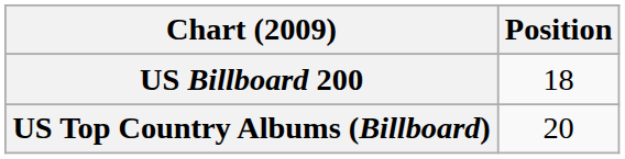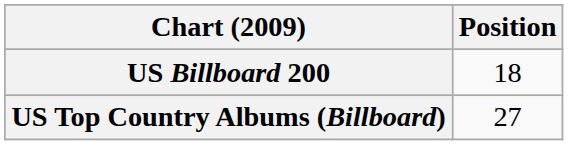 <table class="wikitable sortable plainrowheaders" style="text-align:center">
 <tr>
 <th scope="col">Chart (2009)</th>
 <th scope="col">Position</th>
 </tr>
 <tr>
 <th scope="row">US <em>Billboard</em> 200</th>
 <td>18</td>
 </tr>
 <tr>
 <th scope="row">US Top Country Albums (<em>Billboard</em>)</th>
-<td>20</td>
+<td>27</td>
 </tr>
 </table>
